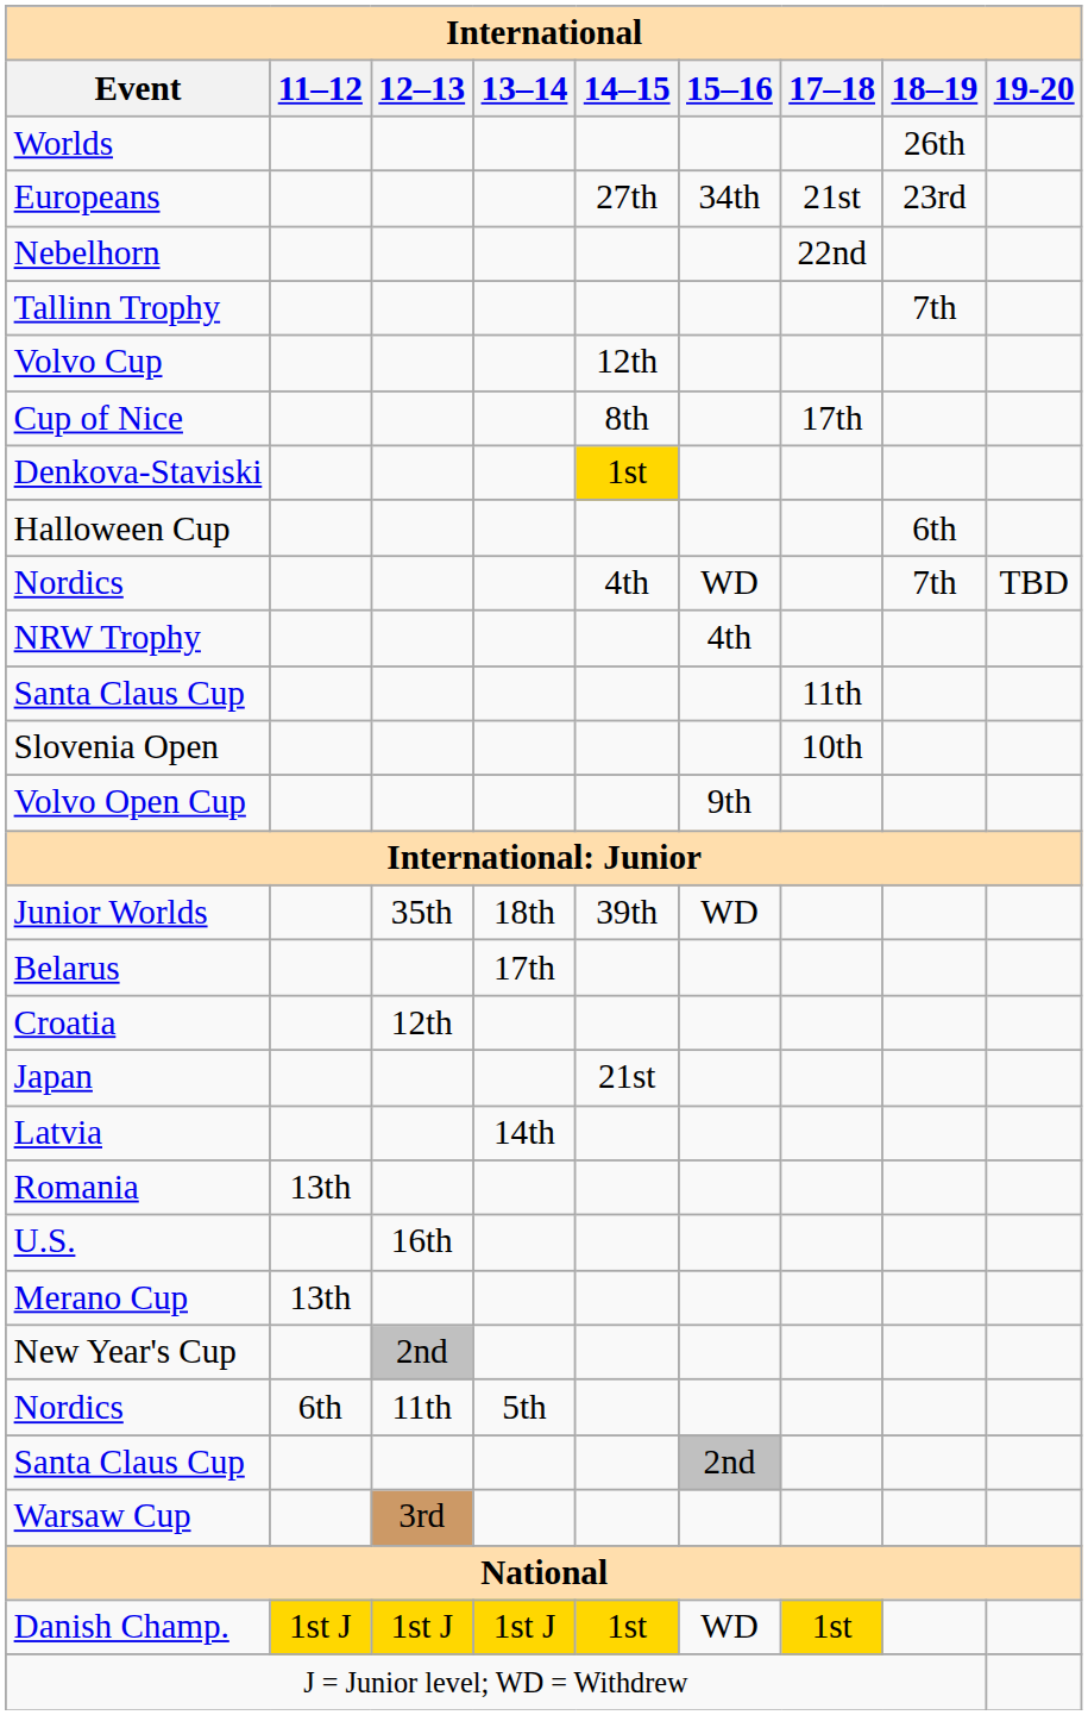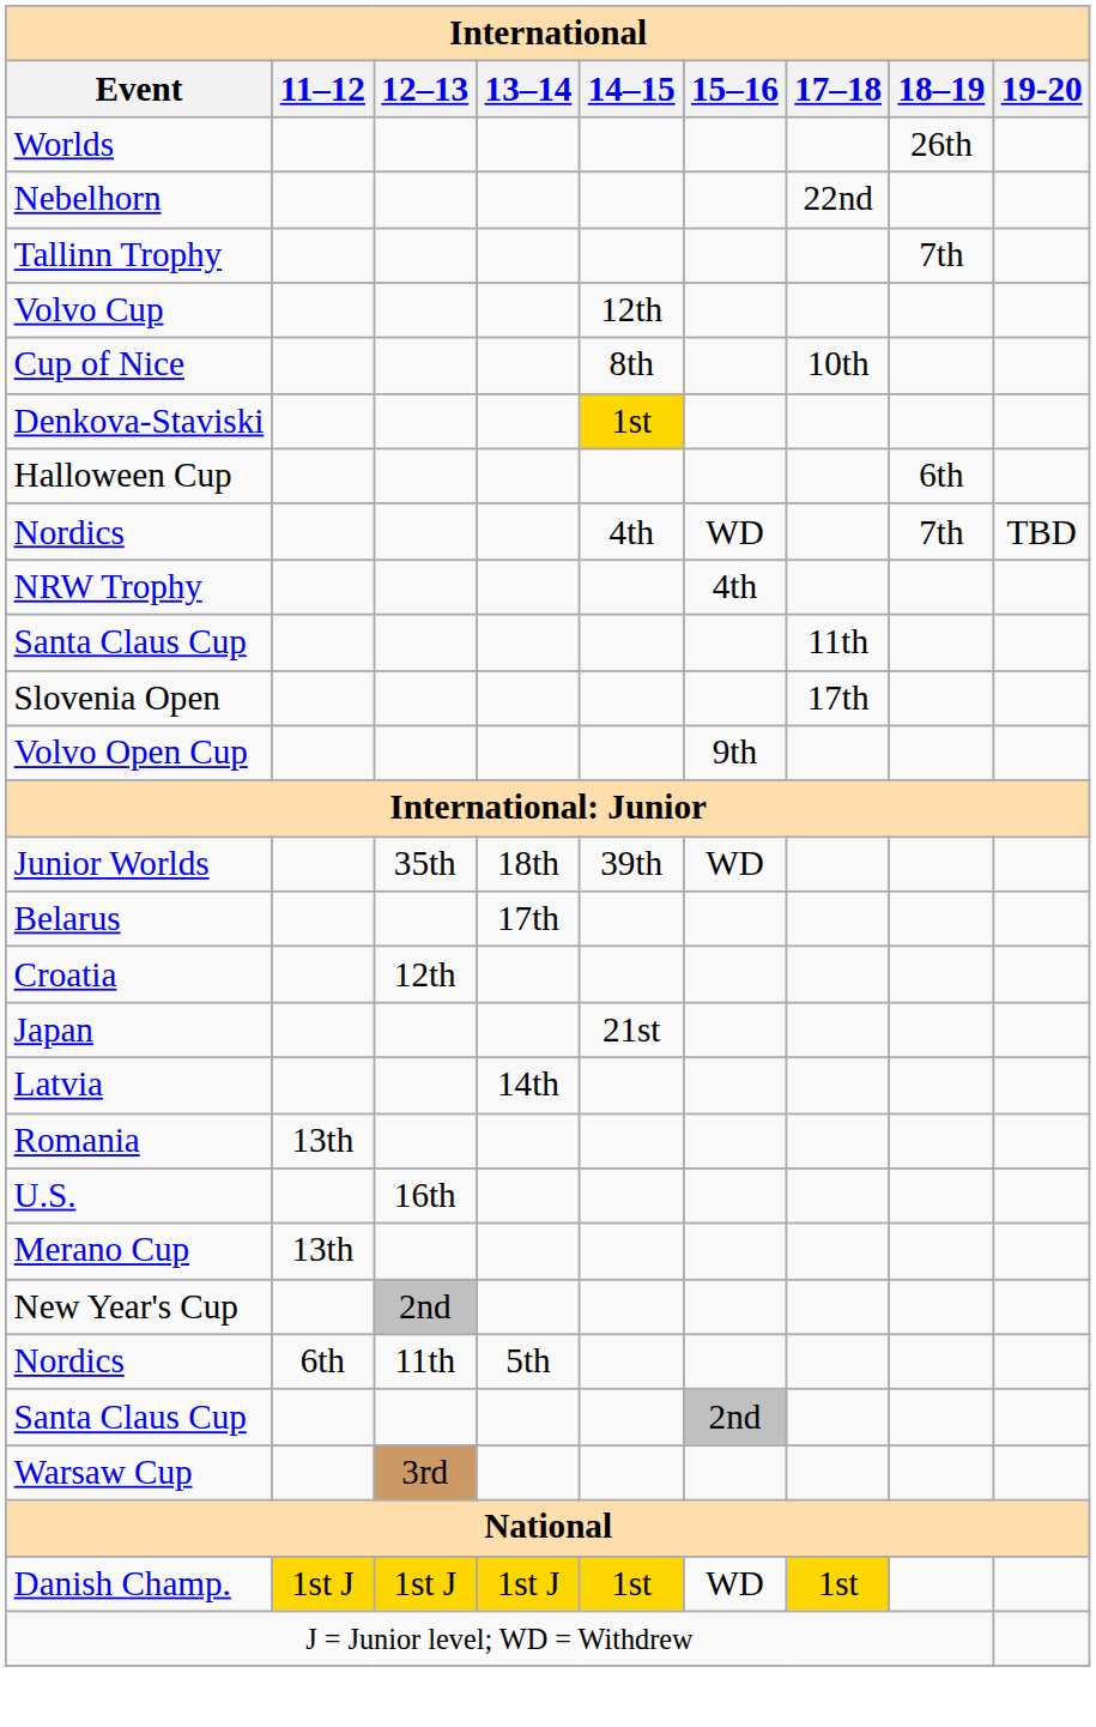 <table class="wikitable" style="text-align:center">
 <tr>
 <th style="background-color: #ffdead; " colspan=9 align=center>International</th>
 </tr>
 <tr>
 <th>Event</th>
 <th><a href='#'>11–12</a></th>
 <th><a href='#'>12–13</a></th>
 <th><a href='#'>13–14</a></th>
 <th><a href='#'>14–15</a></th>
 <th><a href='#'>15–16</a></th>
 <th><a href='#'>17–18</a></th>
 <th><a href='#'>18–19</a></th>
 <th><a href='#'>19-20</a></th>
 </tr>
 <tr>
 <td align=left><a href='#'>Worlds</a></td>
 <td></td>
 <td></td>
 <td></td>
 <td></td>
 <td></td>
 <td></td>
 <td>26th</td>
-<td></td>
-</tr>
-<tr>
-<td align=left><a href='#'>Europeans</a></td>
-<td></td>
-<td></td>
-<td></td>
-<td>27th</td>
-<td>34th</td>
-<td>21st</td>
-<td>23rd</td>
 <td></td>
 </tr>
 <tr>
 <td align=left> <a href='#'>Nebelhorn</a></td>
 <td></td>
 <td></td>
 <td></td>
 <td></td>
 <td></td>
 <td>22nd</td>
 <td></td>
 <td></td>
 </tr>
 <tr>
 <td align=left> <a href='#'>Tallinn Trophy</a></td>
 <td></td>
 <td></td>
 <td></td>
 <td></td>
 <td></td>
 <td></td>
 <td>7th</td>
 <td></td>
 </tr>
 <tr>
 <td align=left> <a href='#'>Volvo Cup</a></td>
 <td></td>
 <td></td>
 <td></td>
 <td>12th</td>
 <td></td>
 <td></td>
 <td></td>
 <td></td>
 </tr>
 <tr>
 <td align=left><a href='#'>Cup of Nice</a></td>
 <td></td>
 <td></td>
 <td></td>
 <td>8th</td>
 <td></td>
-<td>17th</td>
+<td>10th</td>
 <td></td>
 <td></td>
 </tr>
 <tr>
 <td align=left><a href='#'>Denkova-Staviski</a></td>
 <td></td>
 <td></td>
 <td></td>
 <td bgcolor=gold>1st</td>
 <td></td>
 <td></td>
 <td></td>
 <td></td>
 </tr>
 <tr>
 <td align=left>Halloween Cup</td>
 <td></td>
 <td></td>
 <td></td>
 <td></td>
 <td></td>
 <td></td>
 <td>6th</td>
 <td></td>
 </tr>
 <tr>
 <td align=left><a href='#'>Nordics</a></td>
 <td></td>
 <td></td>
 <td></td>
 <td>4th</td>
 <td>WD</td>
 <td></td>
 <td>7th</td>
 <td>TBD</td>
 </tr>
 <tr>
 <td align=left><a href='#'>NRW Trophy</a></td>
 <td></td>
 <td></td>
 <td></td>
 <td></td>
 <td>4th</td>
 <td></td>
 <td></td>
 <td></td>
 </tr>
 <tr>
 <td align=left><a href='#'>Santa Claus Cup</a></td>
 <td></td>
 <td></td>
 <td></td>
 <td></td>
 <td></td>
 <td>11th</td>
 <td></td>
 <td></td>
 </tr>
 <tr>
 <td align=left>Slovenia Open</td>
 <td></td>
 <td></td>
 <td></td>
 <td></td>
 <td></td>
-<td>10th</td>
+<td>17th</td>
 <td></td>
 <td></td>
 </tr>
 <tr>
 <td align=left><a href='#'>Volvo Open Cup</a></td>
 <td></td>
 <td></td>
 <td></td>
 <td></td>
 <td>9th</td>
 <td></td>
 <td></td>
 <td></td>
 </tr>
 <tr>
 <th style="background-color: #ffdead; " colspan=9 align=center>International: Junior </th>
 </tr>
 <tr>
 <td align=left><a href='#'>Junior Worlds</a></td>
 <td></td>
 <td>35th</td>
 <td>18th</td>
 <td>39th</td>
 <td>WD</td>
 <td></td>
 <td></td>
 <td></td>
 </tr>
 <tr>
 <td align=left> <a href='#'>Belarus</a></td>
 <td></td>
 <td></td>
 <td>17th</td>
 <td></td>
 <td></td>
 <td></td>
 <td></td>
 <td></td>
 </tr>
 <tr>
 <td align=left> <a href='#'>Croatia</a></td>
 <td></td>
 <td>12th</td>
 <td></td>
 <td></td>
 <td></td>
 <td></td>
 <td></td>
 <td></td>
 </tr>
 <tr>
 <td align=left> <a href='#'>Japan</a></td>
 <td></td>
 <td></td>
 <td></td>
 <td>21st</td>
 <td></td>
 <td></td>
 <td></td>
 <td></td>
 </tr>
 <tr>
 <td align=left> <a href='#'>Latvia</a></td>
 <td></td>
 <td></td>
 <td>14th</td>
 <td></td>
 <td></td>
 <td></td>
 <td></td>
 <td></td>
 </tr>
 <tr>
 <td align=left> <a href='#'>Romania</a></td>
 <td>13th</td>
 <td></td>
 <td></td>
 <td></td>
 <td></td>
 <td></td>
 <td></td>
 <td></td>
 </tr>
 <tr>
 <td align=left> <a href='#'>U.S.</a></td>
 <td></td>
 <td>16th</td>
 <td></td>
 <td></td>
 <td></td>
 <td></td>
 <td></td>
 <td></td>
 </tr>
 <tr>
 <td align=left><a href='#'>Merano Cup</a></td>
 <td>13th</td>
 <td></td>
 <td></td>
 <td></td>
 <td></td>
 <td></td>
 <td></td>
 <td></td>
 </tr>
 <tr>
 <td align=left>New Year's Cup</td>
 <td></td>
 <td bgcolor=silver>2nd</td>
 <td></td>
 <td></td>
 <td></td>
 <td></td>
 <td></td>
 <td></td>
 </tr>
 <tr>
 <td align=left><a href='#'>Nordics</a></td>
 <td>6th</td>
 <td>11th</td>
 <td>5th</td>
 <td></td>
 <td></td>
 <td></td>
 <td></td>
 <td></td>
 </tr>
 <tr>
 <td align=left><a href='#'>Santa Claus Cup</a></td>
 <td></td>
 <td></td>
 <td></td>
 <td></td>
 <td bgcolor=silver>2nd</td>
 <td></td>
 <td></td>
 <td></td>
 </tr>
 <tr>
 <td align=left><a href='#'>Warsaw Cup</a></td>
 <td></td>
 <td bgcolor=cc9966>3rd</td>
 <td></td>
 <td></td>
 <td></td>
 <td></td>
 <td></td>
 <td></td>
 </tr>
 <tr>
 <th style="background-color: #ffdead; " colspan=9 align=center>National</th>
 </tr>
 <tr>
 <td align=left><a href='#'>Danish Champ.</a></td>
 <td bgcolor=gold>1st J</td>
 <td bgcolor=gold>1st J</td>
 <td bgcolor=gold>1st J</td>
 <td bgcolor=gold>1st</td>
 <td>WD</td>
 <td bgcolor=gold>1st</td>
 <td></td>
 <td></td>
 </tr>
 <tr>
 <td colspan=8 align=center><small> J = Junior level; WD = Withdrew </small></td>
 </tr>
 </table>
